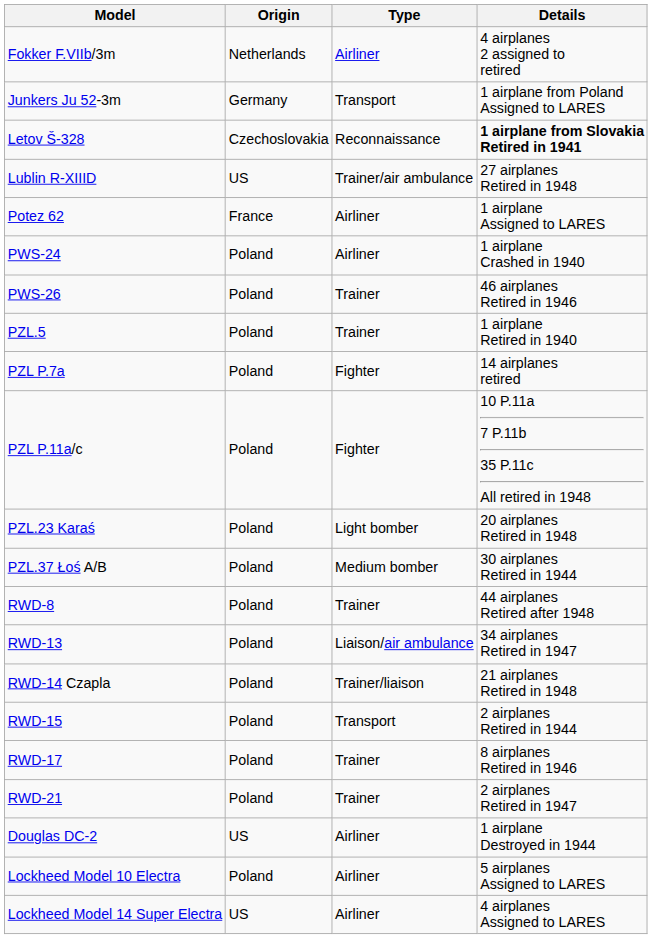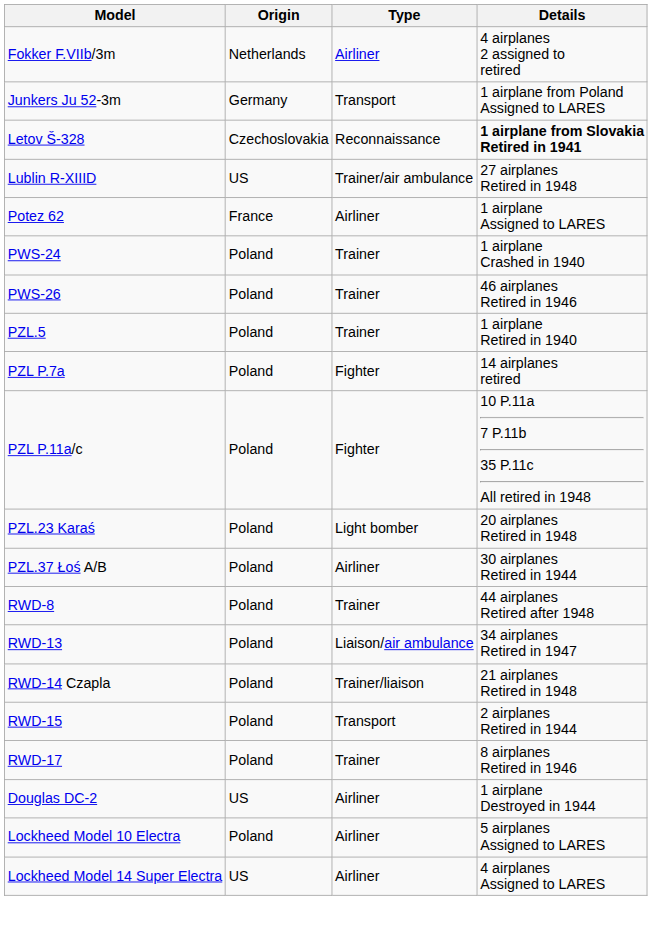 <table class="wikitable">
 <tr>
 <th>Model</th>
 <th>Origin</th>
 <th>Type</th>
 <th>Details</th>
 </tr>
 <tr>
 <td><a href='#'>Fokker F.VIIb</a>/3m</td>
 <td>Netherlands</td>
 <td><a href='#'>Airliner</a></td>
 <td>4 airplanes<br>2 assigned to <br>retired</td>
 </tr>
 <tr>
 <td><a href='#'>Junkers Ju 52</a>-3m</td>
 <td>Germany</td>
 <td>Transport</td>
 <td>1 airplane from Poland<br>Assigned to LARES</td>
 </tr>
 <tr>
 <td><a href='#'>Letov Š-328</a></td>
 <td>Czechoslovakia</td>
 <td>Reconnaissance</td>
 <td><strong>1 airplane from Slovakia<br>Retired in 1941</strong></td>
 </tr>
 <tr>
 <td><a href='#'>Lublin R-XIIID</a></td>
 <td>US</td>
 <td>Trainer/air ambulance</td>
 <td>27 airplanes<br>Retired in 1948</td>
 </tr>
 <tr>
 <td><a href='#'>Potez 62</a></td>
 <td>France</td>
 <td>Airliner</td>
 <td>1 airplane<br>Assigned to LARES</td>
 </tr>
 <tr>
 <td><a href='#'>PWS-24</a></td>
 <td>Poland</td>
-<td>Airliner</td>
+<td>Trainer</td>
 <td>1 airplane<br>Crashed in 1940</td>
 </tr>
 <tr>
 <td><a href='#'>PWS-26</a></td>
 <td>Poland</td>
 <td>Trainer</td>
 <td>46 airplanes<br>Retired in 1946</td>
 </tr>
 <tr>
 <td><a href='#'>PZL.5</a></td>
 <td>Poland</td>
 <td>Trainer</td>
 <td>1 airplane<br>Retired in 1940</td>
 </tr>
 <tr>
 <td><a href='#'>PZL P.7a</a></td>
 <td>Poland</td>
 <td>Fighter</td>
 <td>14 airplanes<br>retired</td>
 </tr>
 <tr>
 <td><a href='#'>PZL P.11a</a>/c</td>
 <td>Poland</td>
 <td>Fighter</td>
 <td>10 P.11a<hr>7 P.11b<hr>35 P.11c<hr>All retired	in 1948</td>
 </tr>
 <tr>
 <td><a href='#'>PZL.23 Karaś</a></td>
 <td>Poland</td>
 <td>Light bomber</td>
 <td>20 airplanes<br>Retired in 1948</td>
 </tr>
 <tr>
 <td><a href='#'>PZL.37 Łoś</a> A/B</td>
 <td>Poland</td>
-<td>Medium bomber</td>
+<td>Airliner</td>
 <td>30 airplanes<br>Retired in 1944</td>
 </tr>
 <tr>
 <td><a href='#'>RWD-8</a></td>
 <td>Poland</td>
 <td>Trainer</td>
 <td>44 airplanes<br>Retired after 1948</td>
 </tr>
 <tr>
 <td><a href='#'>RWD-13</a></td>
 <td>Poland</td>
 <td>Liaison/<a href='#'>air ambulance</a></td>
 <td>34 airplanes<br>Retired in 1947</td>
 </tr>
 <tr>
 <td><a href='#'>RWD-14</a> Czapla</td>
 <td>Poland</td>
 <td>Trainer/liaison</td>
 <td>21 airplanes<br>Retired in 1948</td>
 </tr>
 <tr>
 <td><a href='#'>RWD-15</a></td>
 <td>Poland</td>
 <td>Transport</td>
 <td>2 airplanes<br>Retired in 1944</td>
 </tr>
 <tr>
 <td><a href='#'>RWD-17</a></td>
 <td>Poland</td>
 <td>Trainer</td>
 <td>8 airplanes<br>Retired in 1946</td>
 </tr>
 <tr>
-<td><a href='#'>RWD-21</a></td>
-<td>Poland</td>
-<td>Trainer</td>
-<td>2 airplanes<br>Retired in 1947</td>
-</tr>
-<tr>
 <td><a href='#'>Douglas DC-2</a></td>
 <td>US</td>
 <td>Airliner</td>
 <td>1 airplane<br>Destroyed in 1944</td>
 </tr>
 <tr>
 <td><a href='#'>Lockheed Model 10 Electra</a></td>
 <td>Poland</td>
 <td>Airliner</td>
 <td>5 airplanes<br>Assigned to LARES</td>
 </tr>
 <tr>
 <td><a href='#'>Lockheed Model 14 Super Electra</a></td>
 <td>US</td>
 <td>Airliner</td>
 <td>4 airplanes<br>Assigned to LARES</td>
 </tr>
 </table>
